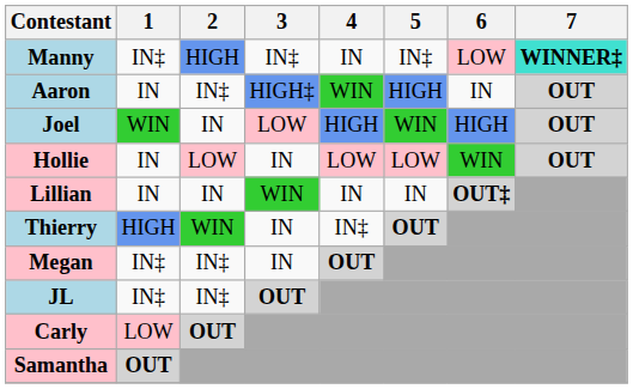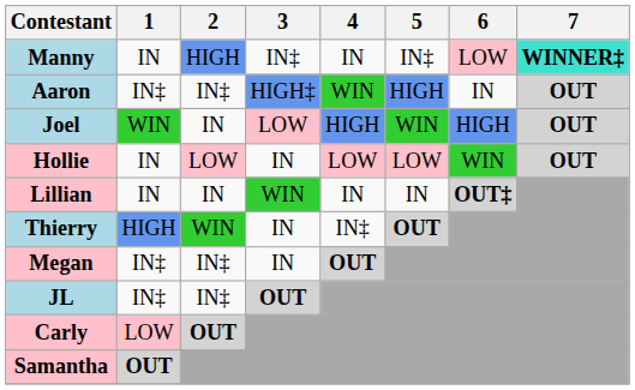 <table class="wikitable" align style="text-align:center">
 <tr>
 <th>Contestant</th>
 <th>1</th>
 <th>2</th>
 <th>3</th>
 <th>4</th>
 <th>5</th>
 <th>6</th>
 <th>7</th>
 </tr>
 <tr>
 <th style="background:lightblue"><strong>Manny</strong></th>
-<td>IN‡</td>
+<td>IN</td>
 <td style="background:cornflowerblue">HIGH</td>
 <td>IN‡</td>
 <td>IN</td>
 <td>IN‡</td>
 <td style="background:pink">LOW</td>
 <td style="background:turquoise"><strong>WINNER‡</strong></td>
 </tr>
 <tr>
 <th style="background:lightblue"><strong>Aaron</strong></th>
-<td>IN</td>
+<td>IN‡</td>
 <td>IN‡</td>
 <td style="background:cornflowerblue">HIGH‡</td>
 <td style="background:limegreen">WIN</td>
 <td style="background:cornflowerblue">HIGH</td>
 <td>IN</td>
 <td style="background:lightgray;"><strong>OUT</strong></td>
 </tr>
 <tr>
 <th style="background:lightblue"><strong>Joel</strong></th>
 <td style="background:limegreen">WIN</td>
 <td>IN</td>
 <td style="background:pink">LOW</td>
 <td style="background:cornflowerblue">HIGH</td>
 <td style="background:limegreen">WIN</td>
 <td style="background:cornflowerblue">HIGH</td>
 <td style="background:lightgray;"><strong>OUT</strong></td>
 </tr>
 <tr>
 <th style="background:pink"><strong>Hollie</strong></th>
 <td>IN</td>
 <td style="background:pink">LOW</td>
 <td>IN</td>
 <td style="background:pink">LOW</td>
 <td style="background:pink">LOW</td>
 <td style="background:limegreen">WIN</td>
 <td style="background:lightgray;"><strong>OUT</strong></td>
 </tr>
 <tr>
 <th style="background:pink"><strong>Lillian</strong></th>
 <td>IN</td>
 <td>IN</td>
 <td style="background:limegreen">WIN</td>
 <td>IN</td>
 <td>IN</td>
 <td style="background:lightgray;"><strong>OUT‡</strong></td>
 <td colspan="10" style="background:darkgrey;"></td>
 </tr>
 <tr>
 <th style="background:lightblue"><strong>Thierry</strong></th>
 <td style="background:cornflowerblue">HIGH</td>
 <td style="background:limegreen">WIN</td>
 <td>IN</td>
 <td>IN‡</td>
 <td style="background:lightgray;"><strong>OUT</strong></td>
 <td colspan="10" style="background:darkgrey;"></td>
 </tr>
 <tr>
 <th style="background:pink"><strong>Megan</strong></th>
 <td>IN‡</td>
 <td>IN‡</td>
 <td>IN</td>
 <td style="background:lightgray;"><strong>OUT</strong></td>
 <td colspan="10" style="background:darkgrey;"></td>
 </tr>
 <tr>
 <th style="background:lightblue"><strong>JL</strong></th>
 <td>IN‡</td>
 <td>IN‡</td>
 <td style="background:lightgray;"><strong>OUT</strong></td>
 <td colspan="10" style="background:darkgrey;"></td>
 </tr>
 <tr>
 <th style="background:pink"><strong>Carly</strong></th>
 <td style="background:pink">LOW</td>
 <td style="background:lightgray;"><strong>OUT</strong></td>
 <td colspan="10" style="background:darkgrey;"></td>
 </tr>
 <tr>
 <th style="background:pink"><strong>Samantha</strong></th>
 <td style="background:lightgray;"><strong>OUT</strong></td>
 <td colspan="10" style="background:darkgrey;"></td>
 </tr>
 <tr>
 </tr>
 </table>
